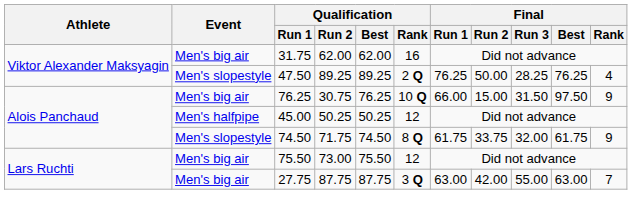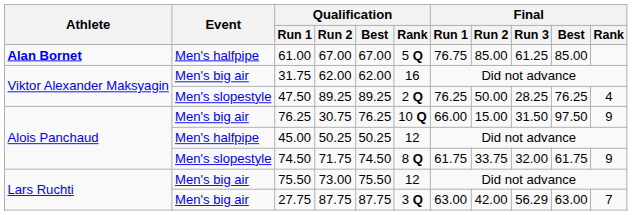 <table class="wikitable" style="font-size:90%">
 <tr>
 <th rowspan=2>Athlete</th>
 <th rowspan=2>Event</th>
 <th colspan=4>Qualification</th>
 <th colspan=5>Final</th>
 </tr>
 <tr style="font-size:95%">
 <th>Run 1</th>
 <th>Run 2</th>
 <th>Best</th>
 <th>Rank</th>
 <th>Run 1</th>
 <th>Run 2</th>
 <th>Run 3</th>
 <th>Best</th>
 <th>Rank</th>
+</tr>
+<tr align=center>
+<td align=left><strong><a href='#'>Alan Bornet</a></strong></td>
+<td align=left><a href='#'>Men's halfpipe</a></td>
+<td>61.00</td>
+<td>67.00</td>
+<td>67.00</td>
+<td>5 <strong>Q</strong></td>
+<td>76.75</td>
+<td>85.00</td>
+<td>61.25</td>
+<td>85.00</td>
+<td></td>
 </tr>
 <tr align=center>
 <td align=left rowspan=2><a href='#'>Viktor Alexander Maksyagin</a></td>
 <td align=left><a href='#'>Men's big air</a></td>
 <td>31.75</td>
 <td>62.00</td>
 <td>62.00</td>
 <td>16</td>
 <td colspan=5>Did not advance</td>
 </tr>
 <tr align=center>
 <td align=left><a href='#'>Men's slopestyle</a></td>
 <td>47.50</td>
 <td>89.25</td>
 <td>89.25</td>
 <td>2 <strong>Q</strong></td>
 <td>76.25</td>
 <td>50.00</td>
 <td>28.25</td>
 <td>76.25</td>
 <td>4</td>
 </tr>
 <tr align=center>
 <td align=left rowspan=3><a href='#'>Alois Panchaud</a></td>
 <td align=left><a href='#'>Men's big air</a></td>
 <td>76.25</td>
 <td>30.75</td>
 <td>76.25</td>
 <td>10 <strong>Q</strong></td>
 <td>66.00</td>
 <td>15.00</td>
 <td>31.50</td>
 <td>97.50</td>
 <td>9</td>
 </tr>
 <tr align=center>
 <td align=left><a href='#'>Men's halfpipe</a></td>
 <td>45.00</td>
 <td>50.25</td>
 <td>50.25</td>
 <td>12</td>
 <td colspan=5>Did not advance</td>
 </tr>
 <tr align=center>
 <td align=left><a href='#'>Men's slopestyle</a></td>
 <td>74.50</td>
 <td>71.75</td>
 <td>74.50</td>
 <td>8 <strong>Q</strong></td>
 <td>61.75</td>
 <td>33.75</td>
 <td>32.00</td>
 <td>61.75</td>
 <td>9</td>
 </tr>
 <tr align=center>
 <td align=left rowspan=2><a href='#'>Lars Ruchti</a></td>
 <td align=left><a href='#'>Men's big air</a></td>
 <td>75.50</td>
 <td>73.00</td>
 <td>75.50</td>
 <td>12</td>
 <td colspan=5>Did not advance</td>
 </tr>
 <tr align=center>
 <td align=left><a href='#'>Men's big air</a></td>
 <td>27.75</td>
 <td>87.75</td>
 <td>87.75</td>
 <td>3 <strong>Q</strong></td>
 <td>63.00</td>
 <td>42.00</td>
-<td>55.00</td>
+<td>56.29</td>
 <td>63.00</td>
 <td>7</td>
 </tr>
 </table>
